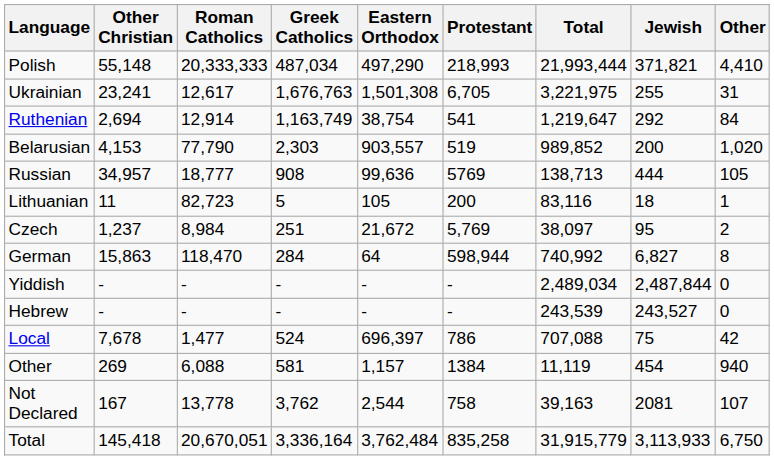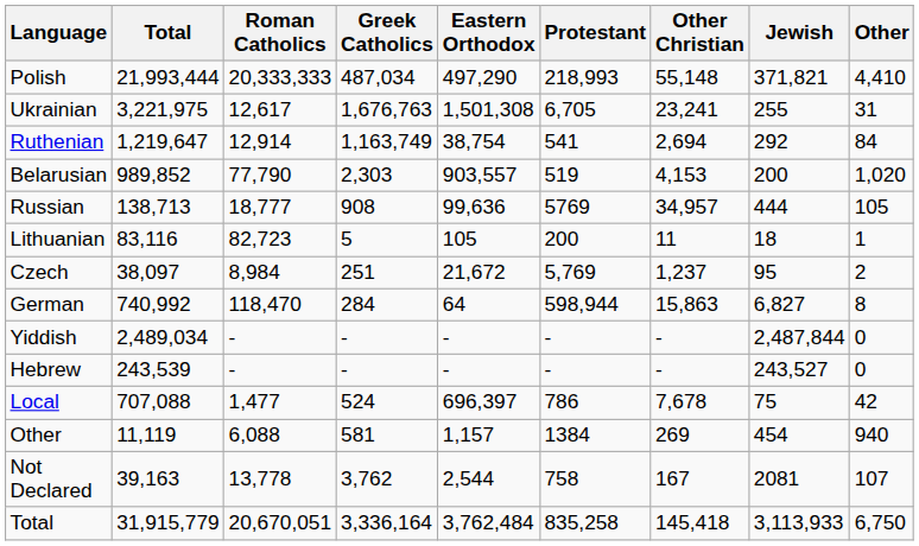 <table class="wikitable sortable">
 <tr>
 <th>Language</th>
-<th>Other Christian</th>
+<th>Total</th>
 <th>Roman Catholics</th>
 <th>Greek Catholics</th>
 <th>Eastern Orthodox</th>
 <th>Protestant</th>
-<th>Total</th>
+<th>Other Christian</th>
 <th>Jewish</th>
 <th>Other</th>
 </tr>
 <tr>
 <td>Polish</td>
-<td>55,148</td>
+<td>21,993,444</td>
 <td>20,333,333</td>
 <td>487,034</td>
 <td>497,290</td>
 <td>218,993</td>
-<td>21,993,444</td>
+<td>55,148</td>
 <td>371,821</td>
 <td>4,410</td>
 </tr>
 <tr>
 <td>Ukrainian</td>
-<td>23,241</td>
+<td>3,221,975</td>
 <td>12,617</td>
 <td>1,676,763</td>
 <td>1,501,308</td>
 <td>6,705</td>
-<td>3,221,975</td>
+<td>23,241</td>
 <td>255</td>
 <td>31</td>
 </tr>
 <tr>
 <td><a href='#'>Ruthenian</a></td>
-<td>2,694</td>
+<td>1,219,647</td>
 <td>12,914</td>
 <td>1,163,749</td>
 <td>38,754</td>
 <td>541</td>
-<td>1,219,647</td>
+<td>2,694</td>
 <td>292</td>
 <td>84</td>
 </tr>
 <tr>
 <td>Belarusian</td>
-<td>4,153</td>
+<td>989,852</td>
 <td>77,790</td>
 <td>2,303</td>
 <td>903,557</td>
 <td>519</td>
-<td>989,852</td>
+<td>4,153</td>
 <td>200</td>
 <td>1,020</td>
 </tr>
 <tr>
 <td>Russian</td>
-<td>34,957</td>
+<td>138,713</td>
 <td>18,777</td>
 <td>908</td>
 <td>99,636</td>
 <td>5769</td>
-<td>138,713</td>
+<td>34,957</td>
 <td>444</td>
 <td>105</td>
 </tr>
 <tr>
 <td>Lithuanian</td>
-<td>11</td>
+<td>83,116</td>
 <td>82,723</td>
 <td>5</td>
 <td>105</td>
 <td>200</td>
-<td>83,116</td>
+<td>11</td>
 <td>18</td>
 <td>1</td>
 </tr>
 <tr>
 <td>Czech</td>
-<td>1,237</td>
+<td>38,097</td>
 <td>8,984</td>
 <td>251</td>
 <td>21,672</td>
 <td>5,769</td>
-<td>38,097</td>
+<td>1,237</td>
 <td>95</td>
 <td>2</td>
 </tr>
 <tr>
 <td>German</td>
-<td>15,863</td>
+<td>740,992</td>
 <td>118,470</td>
 <td>284</td>
 <td>64</td>
 <td>598,944</td>
-<td>740,992</td>
+<td>15,863</td>
 <td>6,827</td>
 <td>8</td>
 </tr>
 <tr>
 <td>Yiddish</td>
+<td>2,489,034</td>
 <td>-</td>
 <td>-</td>
 <td>-</td>
 <td>-</td>
 <td>-</td>
-<td>2,489,034</td>
 <td>2,487,844</td>
 <td>0</td>
 </tr>
 <tr>
 <td>Hebrew</td>
+<td>243,539</td>
 <td>-</td>
 <td>-</td>
 <td>-</td>
 <td>-</td>
 <td>-</td>
-<td>243,539</td>
 <td>243,527</td>
 <td>0</td>
 </tr>
 <tr>
 <td><a href='#'>Local</a></td>
-<td>7,678</td>
+<td>707,088</td>
 <td>1,477</td>
 <td>524</td>
 <td>696,397</td>
 <td>786</td>
-<td>707,088</td>
+<td>7,678</td>
 <td>75</td>
 <td>42</td>
 </tr>
 <tr>
 <td>Other</td>
-<td>269</td>
+<td>11,119</td>
 <td>6,088</td>
 <td>581</td>
 <td>1,157</td>
 <td>1384</td>
-<td>11,119</td>
+<td>269</td>
 <td>454</td>
 <td>940</td>
 </tr>
 <tr>
 <td>Not Declared</td>
-<td>167</td>
+<td>39,163</td>
 <td>13,778</td>
 <td>3,762</td>
 <td>2,544</td>
 <td>758</td>
-<td>39,163</td>
+<td>167</td>
 <td>2081</td>
 <td>107</td>
 </tr>
 <tr>
 <td>Total</td>
-<td>145,418</td>
+<td>31,915,779</td>
 <td>20,670,051</td>
 <td>3,336,164</td>
 <td>3,762,484</td>
 <td>835,258</td>
-<td>31,915,779</td>
+<td>145,418</td>
 <td>3,113,933</td>
 <td>6,750</td>
 </tr>
 </table>
